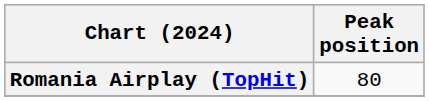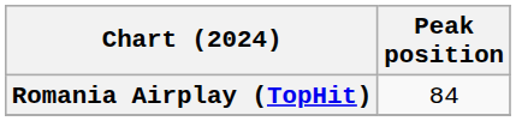 <table class="wikitable plainrowheaders" style="text-align:center">
 <tr>
 <th scope="col">Chart (2024)</th>
 <th scope="col">Peak<br>position</th>
 </tr>
 <tr>
 <th scope="row">Romania Airplay (<a href='#'>TopHit</a>)</th>
-<td>80</td>
+<td>84</td>
 </tr>
 <tr>
 </tr>
 </table>
